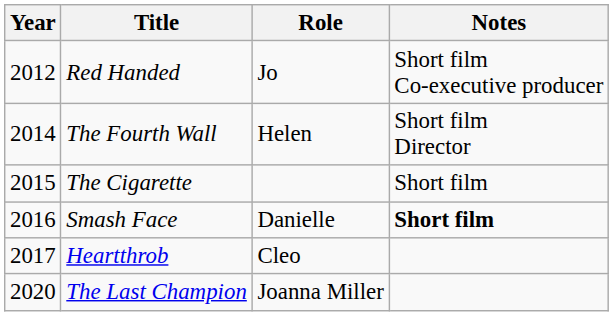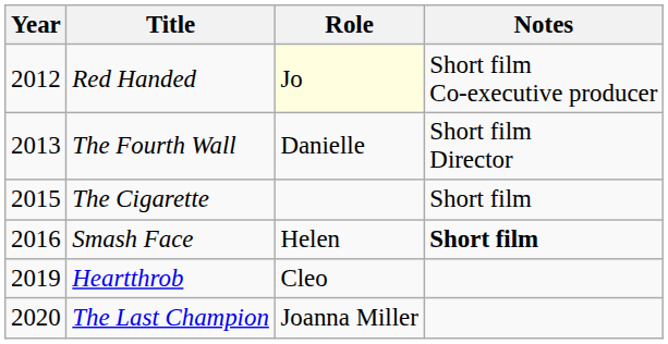 <table class="wikitable">
 <tr>
 <th>Year</th>
 <th>Title</th>
 <th>Role</th>
 <th>Notes</th>
 </tr>
 <tr>
 <td>2012</td>
 <td><em>Red Handed</em></td>
-<td>Jo</td>
+<td style="background: lightyellow;">Jo</td>
 <td>Short film<br>Co-executive producer</td>
 </tr>
 <tr>
-<td>2014</td>
+<td>2013</td>
 <td><em>The Fourth Wall</em></td>
-<td>Helen</td>
+<td>Danielle</td>
 <td>Short film<br>Director</td>
 </tr>
 <tr>
 <td>2015</td>
 <td><em>The Cigarette</em></td>
 <td></td>
 <td>Short film</td>
 </tr>
 <tr>
 <td>2016</td>
 <td><em>Smash Face</em></td>
-<td>Danielle</td>
+<td>Helen</td>
 <td><strong>Short film</strong></td>
 </tr>
 <tr>
-<td>2017</td>
+<td>2019</td>
 <td><em><a href='#'>Heartthrob</a></em></td>
 <td>Cleo</td>
 <td></td>
 </tr>
 <tr>
 <td>2020</td>
 <td><em><a href='#'>The Last Champion</a></em></td>
 <td>Joanna Miller</td>
 <td></td>
 </tr>
 </table>
